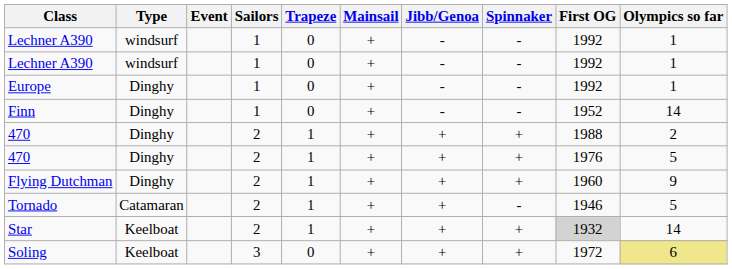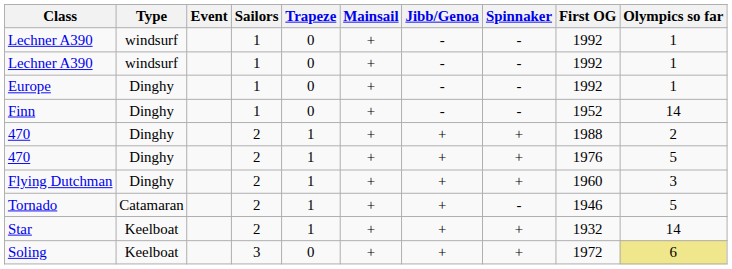 <table class="wikitable" style="text-align:center">
 <tr>
 <th>Class</th>
 <th>Type</th>
 <th>Event</th>
 <th>Sailors</th>
 <th><a href='#'>Trapeze</a></th>
 <th><a href='#'>Mainsail</a></th>
 <th><a href='#'>Jibb/Genoa</a></th>
 <th><a href='#'>Spinnaker</a></th>
 <th>First OG</th>
 <th>Olympics so far</th>
 </tr>
 <tr>
 <td style="text-align:left"><a href='#'>Lechner A390</a></td>
 <td>windsurf</td>
 <td></td>
 <td>1</td>
 <td>0</td>
 <td>+</td>
 <td>-</td>
 <td>-</td>
 <td>1992</td>
 <td>1</td>
 </tr>
 <tr>
 <td style="text-align:left"><a href='#'>Lechner A390</a></td>
 <td>windsurf</td>
 <td></td>
 <td>1</td>
 <td>0</td>
 <td>+</td>
 <td>-</td>
 <td>-</td>
 <td>1992</td>
 <td>1</td>
 </tr>
 <tr>
 <td style="text-align:left"><a href='#'>Europe</a></td>
 <td>Dinghy</td>
 <td></td>
 <td>1</td>
 <td>0</td>
 <td>+</td>
 <td>-</td>
 <td>-</td>
 <td>1992</td>
 <td>1</td>
 </tr>
 <tr>
 <td style="text-align:left"><a href='#'>Finn</a></td>
 <td>Dinghy</td>
 <td></td>
 <td>1</td>
 <td>0</td>
 <td>+</td>
 <td>-</td>
 <td>-</td>
 <td>1952</td>
 <td>14</td>
 </tr>
 <tr>
 <td style="text-align:left"><a href='#'>470</a></td>
 <td>Dinghy</td>
 <td></td>
 <td>2</td>
 <td>1</td>
 <td>+</td>
 <td>+</td>
 <td>+</td>
 <td>1988</td>
 <td>2</td>
 </tr>
 <tr>
 <td style="text-align:left"><a href='#'>470</a></td>
 <td>Dinghy</td>
 <td></td>
 <td>2</td>
 <td>1</td>
 <td>+</td>
 <td>+</td>
 <td>+</td>
 <td>1976</td>
 <td>5</td>
 </tr>
 <tr>
 <td style="text-align:left"><a href='#'>Flying Dutchman</a></td>
 <td>Dinghy</td>
 <td></td>
 <td>2</td>
 <td>1</td>
 <td>+</td>
 <td>+</td>
 <td>+</td>
 <td>1960</td>
-<td>9</td>
+<td>3</td>
 </tr>
 <tr>
 <td style="text-align:left"><a href='#'>Tornado</a></td>
 <td>Catamaran</td>
 <td></td>
 <td>2</td>
 <td>1</td>
 <td>+</td>
 <td>+</td>
 <td>-</td>
 <td>1946</td>
 <td>5</td>
 </tr>
 <tr>
 <td style="text-align:left"><a href='#'>Star</a></td>
 <td>Keelboat</td>
 <td></td>
 <td>2</td>
 <td>1</td>
 <td>+</td>
 <td>+</td>
 <td>+</td>
-<td style="background: lightgrey;">1932</td>
+<td>1932</td>
 <td>14</td>
 </tr>
 <tr>
 <td style="text-align:left"><a href='#'>Soling</a></td>
 <td>Keelboat</td>
 <td></td>
 <td>3</td>
 <td>0</td>
 <td>+</td>
 <td>+</td>
 <td>+</td>
 <td>1972</td>
 <td style="background: khaki;">6</td>
 </tr>
 </table>
